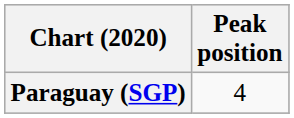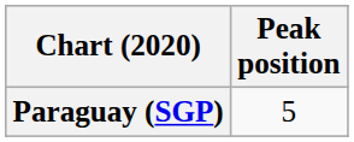 <table class="wikitable plainrowheaders" style="text-align:center">
 <tr>
 <th scope="col">Chart (2020)</th>
 <th scope="col">Peak<br>position</th>
 </tr>
 <tr>
 <th scope="row">Paraguay (<a href='#'>SGP</a>)</th>
-<td>4</td>
+<td>5</td>
 </tr>
 </table>
